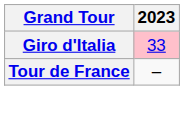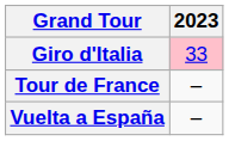 <table class="wikitable plainrowheaders">
 <tr>
 <th scope="col"><a href='#'>Grand Tour</a></th>
 <th scope="col">2023</th>
 </tr>
 <tr style="text-align:center;">
 <th scope="row"> <a href='#'>Giro d'Italia</a></th>
 <td style="background: pink;"><a href='#'>33</a></td>
 </tr>
 <tr style="text-align:center;">
 <th scope="row"> <a href='#'>Tour de France</a></th>
 <td>–</td>
 </tr>
+<tr style="text-align:center;">
+<th scope="row"> <a href='#'>Vuelta a España</a></th>
+<td>–</td>
+</tr>
 </table>
